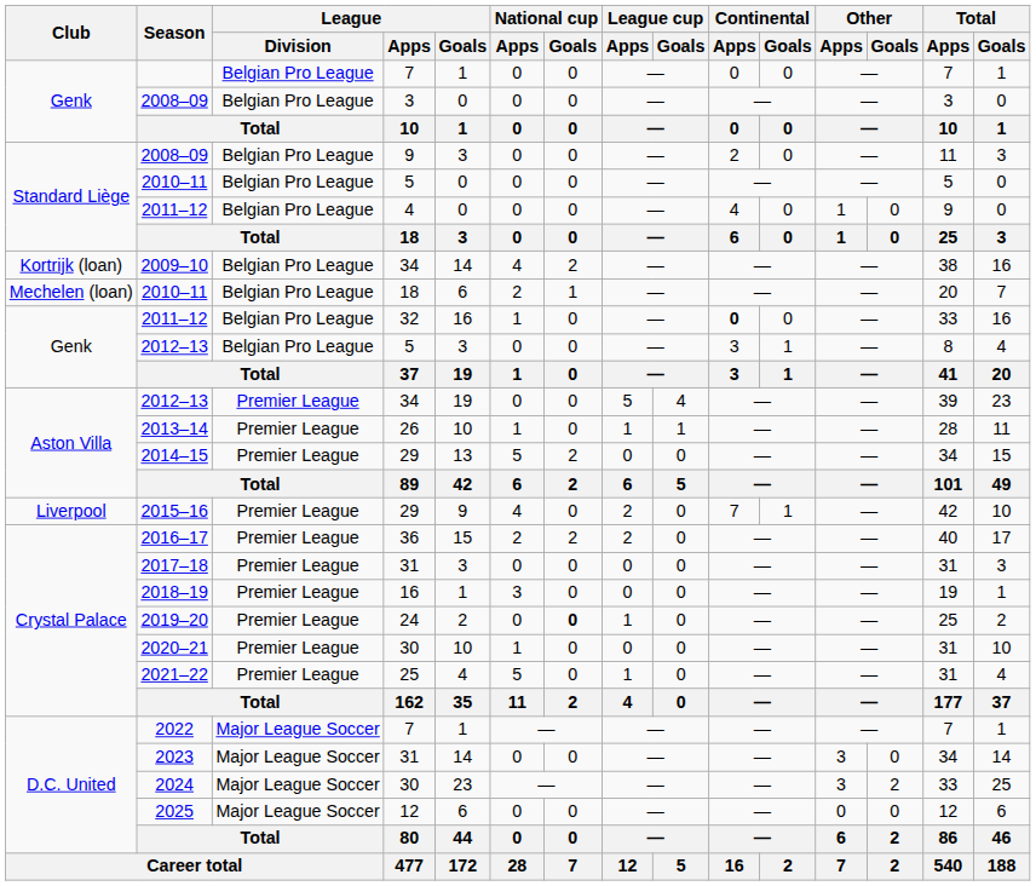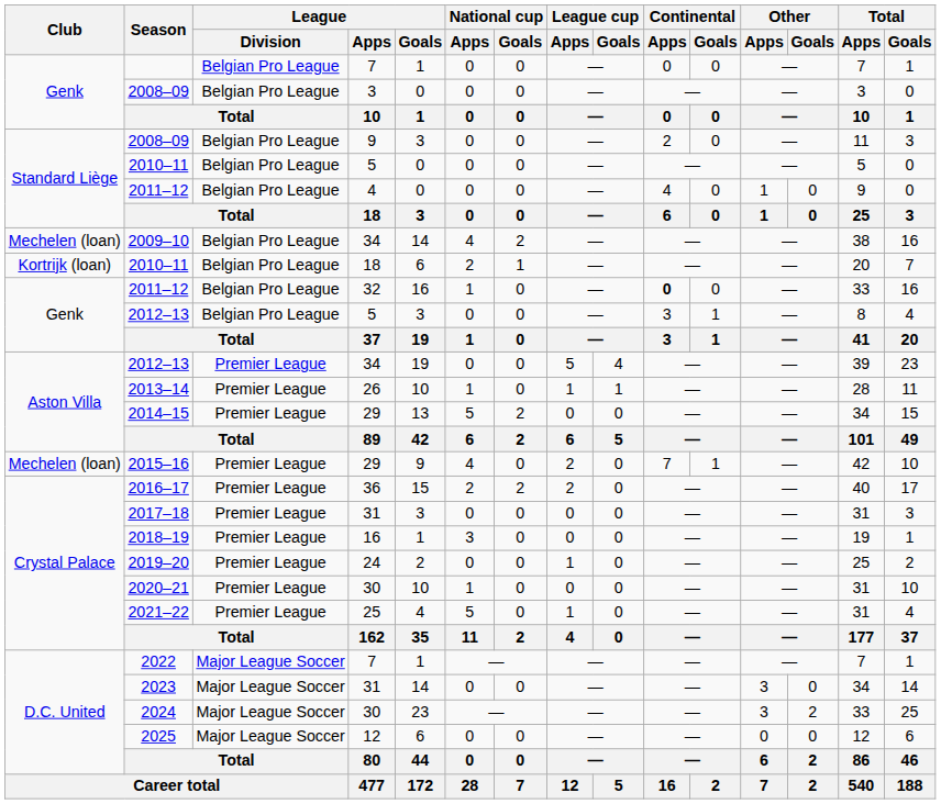 <table class="wikitable" style="text-align: center;">
 <tr>
 <th rowspan="2">Club</th>
 <th rowspan="2">Season</th>
 <th colspan="3">League</th>
 <th colspan="2">National cup</th>
 <th colspan="2">League cup</th>
 <th colspan="2">Continental</th>
 <th colspan="2">Other</th>
 <th colspan="2">Total</th>
 </tr>
 <tr>
 <th>Division</th>
 <th>Apps</th>
 <th>Goals</th>
 <th>Apps</th>
 <th>Goals</th>
 <th>Apps</th>
 <th>Goals</th>
 <th>Apps</th>
 <th>Goals</th>
 <th>Apps</th>
 <th>Goals</th>
 <th>Apps</th>
 <th>Goals</th>
 </tr>
 <tr>
 <td rowspan="3"><a href='#'>Genk</a></td>
 <td></td>
 <td><a href='#'>Belgian Pro League</a></td>
 <td>7</td>
 <td>1</td>
 <td>0</td>
 <td>0</td>
 <td colspan="2">—</td>
 <td>0</td>
 <td>0</td>
 <td colspan="2">—</td>
 <td>7</td>
 <td>1</td>
 </tr>
 <tr>
 <td><a href='#'>2008–09</a></td>
 <td>Belgian Pro League</td>
 <td>3</td>
 <td>0</td>
 <td>0</td>
 <td>0</td>
 <td colspan="2">—</td>
 <td colspan="2">—</td>
 <td colspan="2">—</td>
 <td>3</td>
 <td>0</td>
 </tr>
 <tr>
 <th colspan="2">Total</th>
 <th>10</th>
 <th>1</th>
 <th>0</th>
 <th>0</th>
 <th colspan="2">—</th>
 <th>0</th>
 <th>0</th>
 <th colspan="2">—</th>
 <th>10</th>
 <th>1</th>
 </tr>
 <tr>
 <td rowspan="4"><a href='#'>Standard Liège</a></td>
 <td><a href='#'>2008–09</a></td>
 <td>Belgian Pro League</td>
 <td>9</td>
 <td>3</td>
 <td>0</td>
 <td>0</td>
 <td colspan="2">—</td>
 <td>2</td>
 <td>0</td>
 <td colspan="2">—</td>
 <td>11</td>
 <td>3</td>
 </tr>
 <tr>
 <td><a href='#'>2010–11</a></td>
 <td>Belgian Pro League</td>
 <td>5</td>
 <td>0</td>
 <td>0</td>
 <td>0</td>
 <td colspan="2">—</td>
 <td colspan="2">—</td>
 <td colspan="2">—</td>
 <td>5</td>
 <td>0</td>
 </tr>
 <tr>
 <td><a href='#'>2011–12</a></td>
 <td>Belgian Pro League</td>
 <td>4</td>
 <td>0</td>
 <td>0</td>
 <td>0</td>
 <td colspan="2">—</td>
 <td>4</td>
 <td>0</td>
 <td>1</td>
 <td>0</td>
 <td>9</td>
 <td>0</td>
 </tr>
 <tr>
 <th colspan="2">Total</th>
 <th>18</th>
 <th>3</th>
 <th>0</th>
 <th>0</th>
 <th colspan="2">—</th>
 <th>6</th>
 <th>0</th>
 <th>1</th>
 <th>0</th>
 <th>25</th>
 <th>3</th>
 </tr>
 <tr>
-<td><a href='#'>Kortrijk</a> (loan)</td>
+<td><a href='#'>Mechelen</a> (loan)</td>
 <td><a href='#'>2009–10</a></td>
 <td>Belgian Pro League</td>
 <td>34</td>
 <td>14</td>
 <td>4</td>
 <td>2</td>
 <td colspan="2">—</td>
 <td colspan="2">—</td>
 <td colspan="2">—</td>
 <td>38</td>
 <td>16</td>
 </tr>
 <tr>
-<td><a href='#'>Mechelen</a> (loan)</td>
+<td><a href='#'>Kortrijk</a> (loan)</td>
 <td><a href='#'>2010–11</a></td>
 <td>Belgian Pro League</td>
 <td>18</td>
 <td>6</td>
 <td>2</td>
 <td>1</td>
 <td colspan="2">—</td>
 <td colspan="2">—</td>
 <td colspan="2">—</td>
 <td>20</td>
 <td>7</td>
 </tr>
 <tr>
 <td rowspan="3">Genk</td>
 <td><a href='#'>2011–12</a></td>
 <td>Belgian Pro League</td>
 <td>32</td>
 <td>16</td>
 <td>1</td>
 <td>0</td>
 <td colspan="2">—</td>
 <td><strong>0</strong></td>
 <td>0</td>
 <td colspan="2">—</td>
 <td>33</td>
 <td>16</td>
 </tr>
 <tr>
 <td><a href='#'>2012–13</a></td>
 <td>Belgian Pro League</td>
 <td>5</td>
 <td>3</td>
 <td>0</td>
 <td>0</td>
 <td colspan="2">—</td>
 <td>3</td>
 <td>1</td>
 <td colspan="2">—</td>
 <td>8</td>
 <td>4</td>
 </tr>
 <tr>
 <th colspan="2">Total</th>
 <th>37</th>
 <th>19</th>
 <th>1</th>
 <th>0</th>
 <th colspan="2">—</th>
 <th>3</th>
 <th>1</th>
 <th colspan="2">—</th>
 <th>41</th>
 <th>20</th>
 </tr>
 <tr>
 <td rowspan="4"><a href='#'>Aston Villa</a></td>
 <td><a href='#'>2012–13</a></td>
 <td><a href='#'>Premier League</a></td>
 <td>34</td>
 <td>19</td>
 <td>0</td>
 <td>0</td>
 <td>5</td>
 <td>4</td>
 <td colspan="2">—</td>
 <td colspan="2">—</td>
 <td>39</td>
 <td>23</td>
 </tr>
 <tr>
 <td><a href='#'>2013–14</a></td>
 <td>Premier League</td>
 <td>26</td>
 <td>10</td>
 <td>1</td>
 <td>0</td>
 <td>1</td>
 <td>1</td>
 <td colspan="2">—</td>
 <td colspan="2">—</td>
 <td>28</td>
 <td>11</td>
 </tr>
 <tr>
 <td><a href='#'>2014–15</a></td>
 <td>Premier League</td>
 <td>29</td>
 <td>13</td>
 <td>5</td>
 <td>2</td>
 <td>0</td>
 <td>0</td>
 <td colspan="2">—</td>
 <td colspan="2">—</td>
 <td>34</td>
 <td>15</td>
 </tr>
 <tr>
 <th colspan="2">Total</th>
 <th>89</th>
 <th>42</th>
 <th>6</th>
 <th>2</th>
 <th>6</th>
 <th>5</th>
 <th colspan="2">—</th>
 <th colspan="2">—</th>
 <th>101</th>
 <th>49</th>
 </tr>
 <tr>
-<td><a href='#'>Liverpool</a></td>
+<td><a href='#'>Mechelen</a> (loan)</td>
 <td><a href='#'>2015–16</a></td>
 <td>Premier League</td>
 <td>29</td>
 <td>9</td>
 <td>4</td>
 <td>0</td>
 <td>2</td>
 <td>0</td>
 <td>7</td>
 <td>1</td>
 <td colspan="2">—</td>
 <td>42</td>
 <td>10</td>
 </tr>
 <tr>
 <td rowspan="7"><a href='#'>Crystal Palace</a></td>
 <td><a href='#'>2016–17</a></td>
 <td>Premier League</td>
 <td>36</td>
 <td>15</td>
 <td>2</td>
 <td>2</td>
 <td>2</td>
 <td>0</td>
 <td colspan="2">—</td>
 <td colspan="2">—</td>
 <td>40</td>
 <td>17</td>
 </tr>
 <tr>
 <td><a href='#'>2017–18</a></td>
 <td>Premier League</td>
 <td>31</td>
 <td>3</td>
 <td>0</td>
 <td>0</td>
 <td>0</td>
 <td>0</td>
 <td colspan="2">—</td>
 <td colspan="2">—</td>
 <td>31</td>
 <td>3</td>
 </tr>
 <tr>
 <td><a href='#'>2018–19</a></td>
 <td>Premier League</td>
 <td>16</td>
 <td>1</td>
 <td>3</td>
 <td>0</td>
 <td>0</td>
 <td>0</td>
 <td colspan="2">—</td>
 <td colspan="2">—</td>
 <td>19</td>
 <td>1</td>
 </tr>
 <tr>
 <td><a href='#'>2019–20</a></td>
 <td>Premier League</td>
 <td>24</td>
 <td>2</td>
 <td>0</td>
-<td><strong>0</strong></td>
+<td>0</td>
 <td>1</td>
 <td>0</td>
 <td colspan="2">—</td>
 <td colspan="2">—</td>
 <td>25</td>
 <td>2</td>
 </tr>
 <tr>
 <td><a href='#'>2020–21</a></td>
 <td>Premier League</td>
 <td>30</td>
 <td>10</td>
 <td>1</td>
 <td>0</td>
 <td>0</td>
 <td>0</td>
 <td colspan="2">—</td>
 <td colspan="2">—</td>
 <td>31</td>
 <td>10</td>
 </tr>
 <tr>
 <td><a href='#'>2021–22</a></td>
 <td>Premier League</td>
 <td>25</td>
 <td>4</td>
 <td>5</td>
 <td>0</td>
 <td>1</td>
 <td>0</td>
 <td colspan="2">—</td>
 <td colspan="2">—</td>
 <td>31</td>
 <td>4</td>
 </tr>
 <tr>
 <th colspan="2">Total</th>
 <th>162</th>
 <th>35</th>
 <th>11</th>
 <th>2</th>
 <th>4</th>
 <th>0</th>
 <th colspan="2">—</th>
 <th colspan="2">—</th>
 <th>177</th>
 <th>37</th>
 </tr>
 <tr>
 <td rowspan="5"><a href='#'>D.C. United</a></td>
 <td><a href='#'>2022</a></td>
 <td><a href='#'>Major League Soccer</a></td>
 <td>7</td>
 <td>1</td>
 <td colspan="2">—</td>
 <td colspan="2">—</td>
 <td colspan="2">—</td>
 <td colspan="2">—</td>
 <td>7</td>
 <td>1</td>
 </tr>
 <tr>
 <td><a href='#'>2023</a></td>
 <td>Major League Soccer</td>
 <td>31</td>
 <td>14</td>
 <td>0</td>
 <td>0</td>
 <td colspan="2">—</td>
 <td colspan="2">—</td>
 <td>3</td>
 <td>0</td>
 <td>34</td>
 <td>14</td>
 </tr>
 <tr>
 <td><a href='#'>2024</a></td>
 <td>Major League Soccer</td>
 <td>30</td>
 <td>23</td>
 <td colspan="2">—</td>
 <td colspan="2">—</td>
 <td colspan="2">—</td>
 <td>3</td>
 <td>2</td>
 <td>33</td>
 <td>25</td>
 </tr>
 <tr>
 <td><a href='#'>2025</a></td>
 <td>Major League Soccer</td>
 <td>12</td>
 <td>6</td>
 <td>0</td>
 <td>0</td>
 <td colspan="2">—</td>
 <td colspan="2">—</td>
 <td>0</td>
 <td>0</td>
 <td>12</td>
 <td>6</td>
 </tr>
 <tr>
 <th colspan="2">Total</th>
 <th>80</th>
 <th>44</th>
 <th>0</th>
 <th>0</th>
 <th colspan="2">—</th>
 <th colspan="2">—</th>
 <th>6</th>
 <th>2</th>
 <th>86</th>
 <th>46</th>
 </tr>
 <tr>
 <th colspan="3">Career total</th>
 <th>477</th>
 <th>172</th>
 <th>28</th>
 <th>7</th>
 <th>12</th>
 <th>5</th>
 <th>16</th>
 <th>2</th>
 <th>7</th>
 <th>2</th>
 <th>540</th>
 <th>188</th>
 </tr>
 </table>
